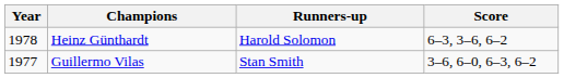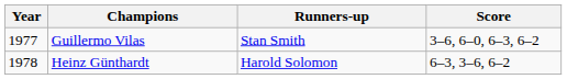 <table class=wikitable>
 <tr>
 <th style="width:40px">Year</th>
 <th style="width:200px">Champions</th>
 <th style="width:200px">Runners-up</th>
 <th style="width:140px" class="unsortable">Score</th>
 </tr>
 <tr>
+<td>1977</td>
+<td> <a href='#'>Guillermo Vilas</a></td>
+<td> <a href='#'>Stan Smith</a></td>
+<td>3–6, 6–0, 6–3, 6–2</td>
+</tr>
+<tr>
 <td>1978</td>
 <td>  <a href='#'>Heinz Günthardt</a></td>
 <td>  <a href='#'>Harold Solomon</a></td>
 <td>6–3, 3–6, 6–2</td>
 </tr>
-<tr>
-<td>1977</td>
-<td> <a href='#'>Guillermo Vilas</a></td>
-<td> <a href='#'>Stan Smith</a></td>
-<td>3–6, 6–0, 6–3, 6–2</td>
-</tr>
 </table>
